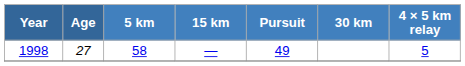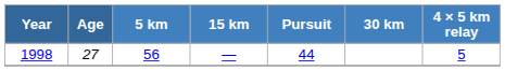 <table class="wikitable" style="font-size:95%; text-align:center; border:grey solid 1px; border-collapse:collapse; background:#ffffff;">
 <tr>
 <th style="background-color:#369; color:white; width:60px;"> Year </th>
 <th style="background-color:#369; color:white; width:40px;"> Age </th>
 <th style="background-color:#4180be; color:white; width:75px;"> 5 km </th>
 <th style="background-color:#4180be; color:white; width:75px;"> 15 km </th>
 <th style="background-color:#4180be; color:white; width:75px;"> Pursuit </th>
 <th style="background-color:#4180be; color:white; width:75px;"> 30 km </th>
 <th style="background-color:#4180be; color:white; width:75px;"> 4 × 5 km <br> relay </th>
 </tr>
 <tr>
 <td><a href='#'>1998</a></td>
 <td><em>27</em></td>
-<td><a href='#'>58</a></td>
+<td><a href='#'>56</a></td>
 <td><a href='#'>—</a></td>
-<td><a href='#'>49</a></td>
+<td><a href='#'>44</a></td>
 <td><a href='#'></a></td>
 <td><a href='#'>5</a></td>
 </tr>
 <tr>
 </tr>
 </table>
